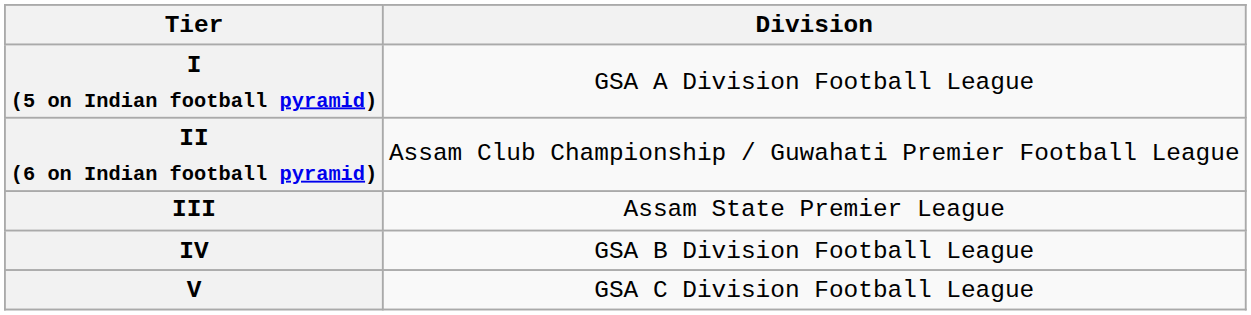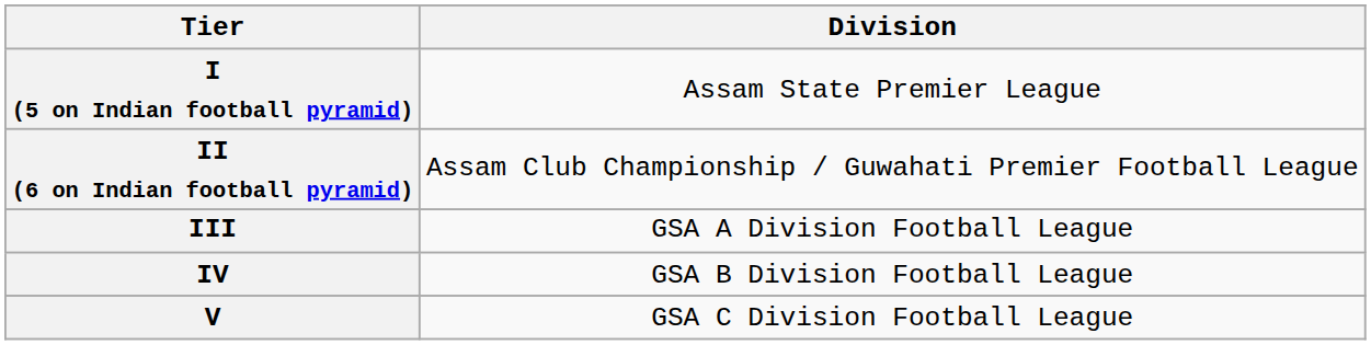 <table class="wikitable" style="text-align:center;">
 <tr>
 <th>Tier</th>
 <th colspan="2">Division</th>
 </tr>
 <tr>
 <th>I<br><sub>(5 on Indian football <a href='#'>pyramid</a>)</sub></th>
-<td>GSA A Division Football League</td>
+<td>Assam State Premier League</td>
 </tr>
 <tr>
 <th>II<br><sub>(6 on Indian football <a href='#'>pyramid</a>)</sub></th>
 <td>Assam Club Championship / Guwahati Premier Football League</td>
 </tr>
 <tr>
 <th>III</th>
-<td>Assam State Premier League</td>
+<td>GSA A Division Football League</td>
 </tr>
 <tr>
 <th>IV</th>
 <td>GSA B Division Football League</td>
 </tr>
 <tr>
 <th>V</th>
 <td>GSA C Division Football League</td>
 </tr>
 </table>
